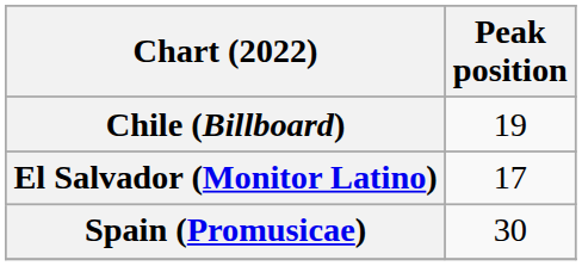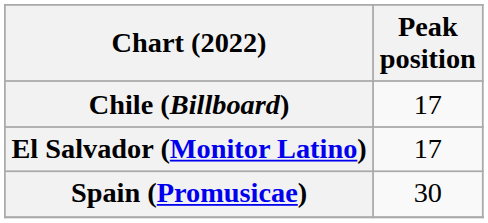 <table class="wikitable sortable plainrowheaders" style="text-align:center">
 <tr>
 <th scope="col">Chart (2022)</th>
 <th scope="col">Peak<br> position</th>
 </tr>
 <tr>
 <th scope="row">Chile (<em>Billboard</em>)</th>
-<td>19</td>
+<td>17</td>
 </tr>
 <tr>
 <th scope="row">El Salvador (<a href='#'>Monitor Latino</a>)</th>
 <td>17</td>
 </tr>
 <tr>
 <th scope="row">Spain (<a href='#'>Promusicae</a>)</th>
 <td>30</td>
 </tr>
 <tr>
 </tr>
 </table>
